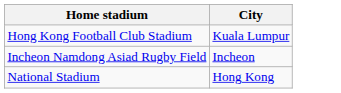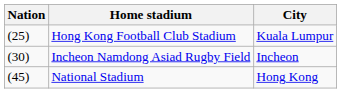 <table class="wikitable">
 <tr>
+<th>Nation</th>
 <th>Home stadium</th>
 <th>City</th>
 </tr>
 <tr>
+<td> (25)</td>
 <td><a href='#'>Hong Kong Football Club Stadium</a></td>
 <td><a href='#'>Kuala Lumpur</a></td>
 </tr>
 <tr>
+<td> (30)</td>
 <td><a href='#'>Incheon Namdong Asiad Rugby Field</a></td>
 <td><a href='#'>Incheon</a></td>
 </tr>
 <tr>
+<td> (45)</td>
 <td><a href='#'>National Stadium</a></td>
 <td><a href='#'>Hong Kong</a></td>
 </tr>
 </table>
